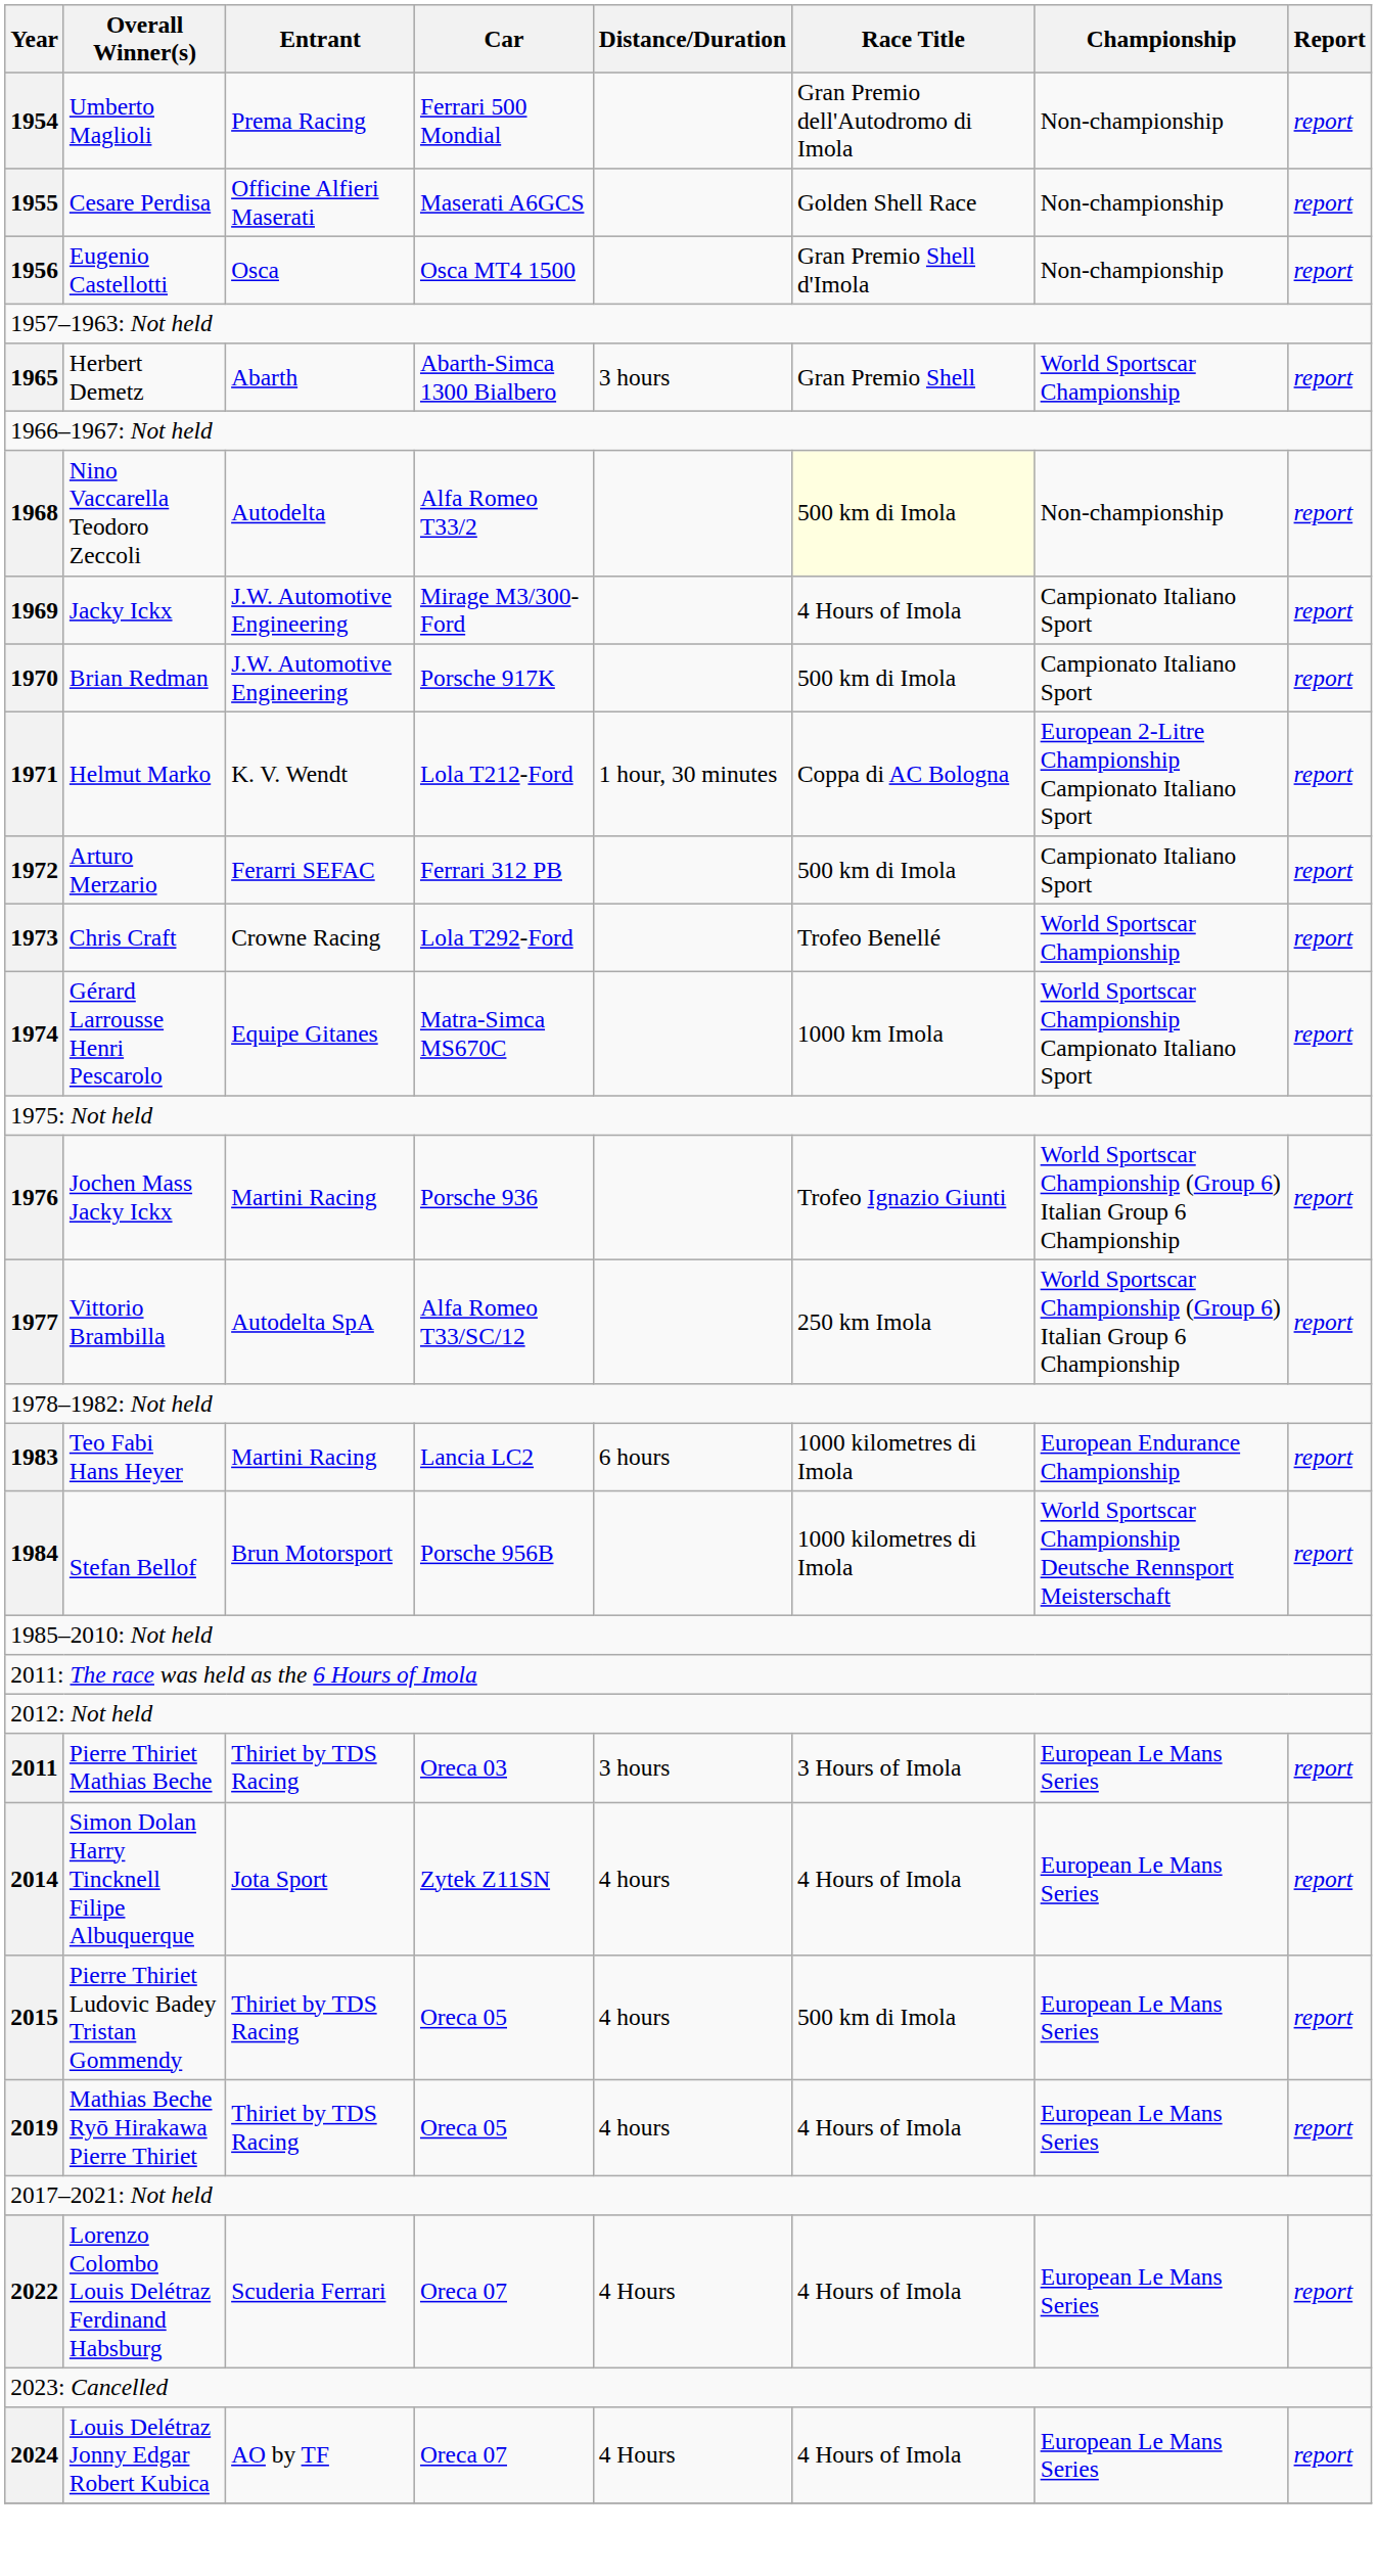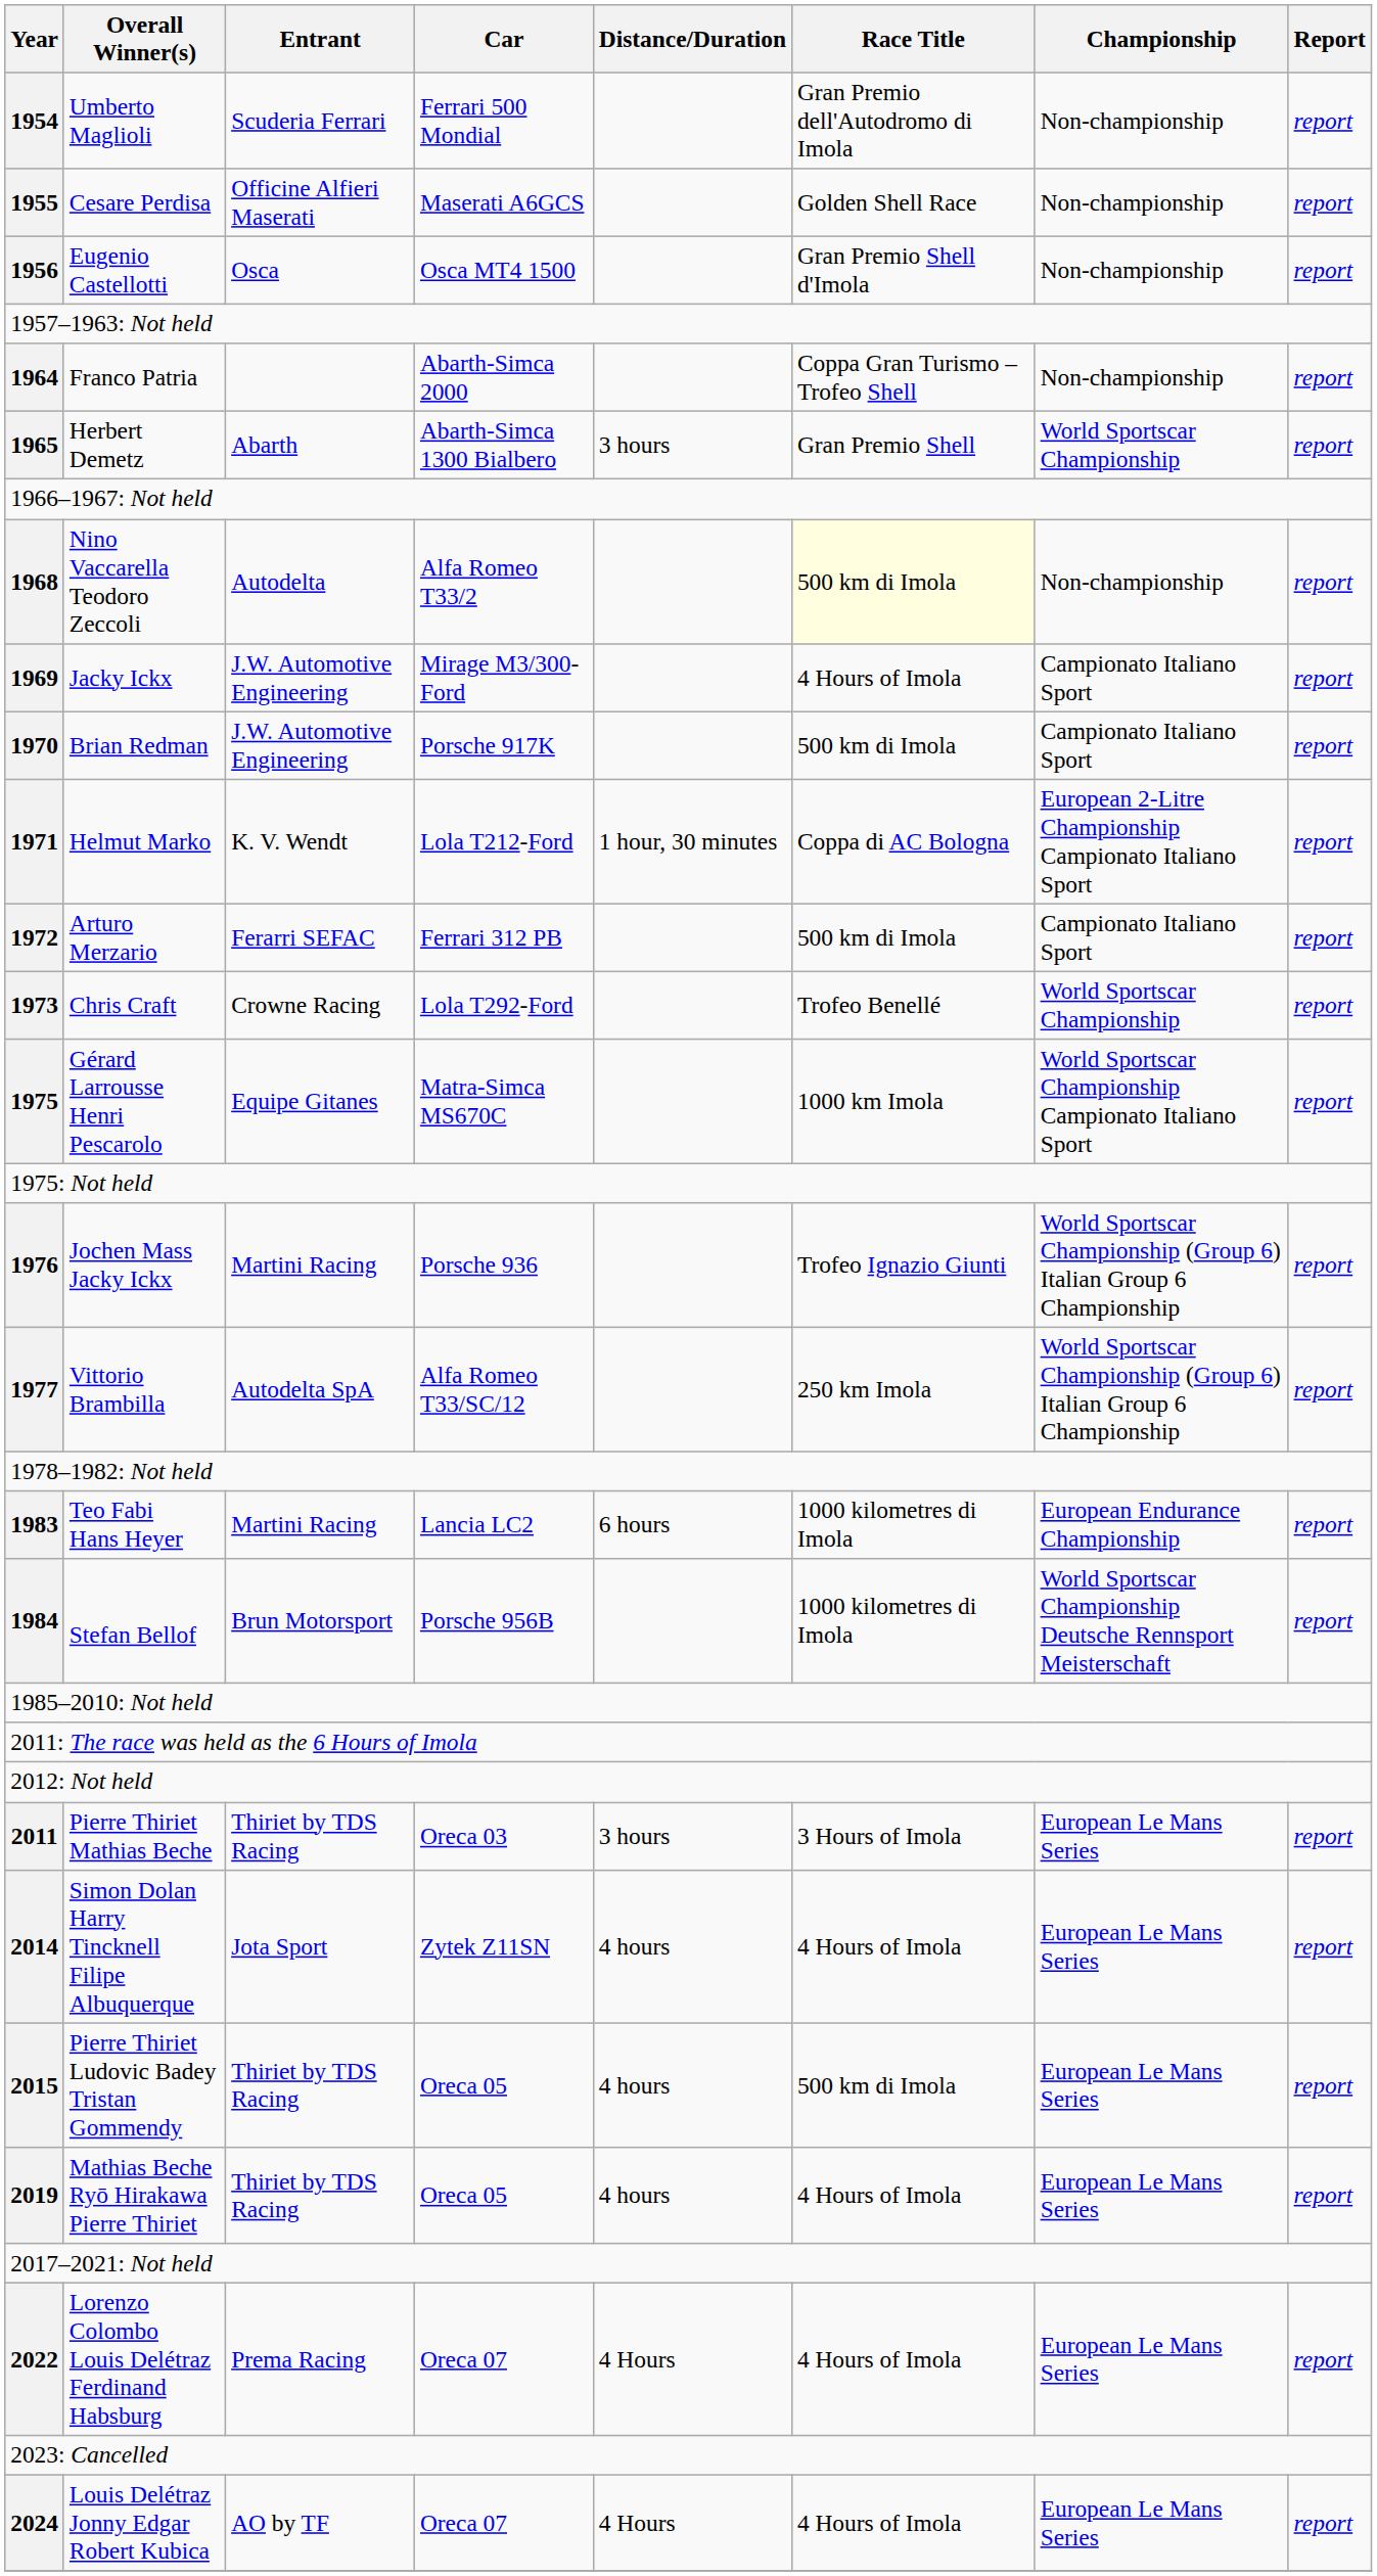 <table class="wikitable" style="font-size: 95%;">
 <tr>
 <th>Year</th>
 <th>Overall Winner(s)</th>
 <th>Entrant</th>
 <th>Car</th>
 <th>Distance/Duration</th>
 <th>Race Title</th>
 <th>Championship</th>
 <th>Report</th>
 </tr>
 <tr>
 <th>1954</th>
 <td> <a href='#'>Umberto Maglioli</a></td>
-<td> <a href='#'>Prema Racing</a></td>
+<td> <a href='#'>Scuderia Ferrari</a></td>
 <td><a href='#'>Ferrari 500 Mondial</a></td>
 <td></td>
 <td>Gran Premio dell'Autodromo di Imola</td>
 <td>Non-championship</td>
 <td><em><a href='#'>report</a></em></td>
 </tr>
 <tr>
 <th>1955</th>
 <td> <a href='#'>Cesare Perdisa</a></td>
 <td> <a href='#'>Officine Alfieri Maserati</a></td>
 <td><a href='#'>Maserati A6GCS</a></td>
 <td></td>
 <td>Golden Shell Race</td>
 <td>Non-championship</td>
 <td><em><a href='#'>report</a></em></td>
 </tr>
 <tr>
 <th>1956</th>
 <td> <a href='#'>Eugenio Castellotti</a></td>
 <td> <a href='#'>Osca</a></td>
 <td><a href='#'>Osca MT4 1500</a></td>
 <td></td>
 <td>Gran Premio <a href='#'>Shell</a> d'Imola</td>
 <td>Non-championship</td>
 <td><em><a href='#'>report</a></em></td>
 </tr>
 <tr>
 <td colspan=8>1957–1963: <em>Not held</em></td>
+</tr>
+<tr>
+<th>1964</th>
+<td> Franco Patria</td>
+<td></td>
+<td><a href='#'>Abarth-Simca 2000</a></td>
+<td></td>
+<td>Coppa Gran Turismo – Trofeo <a href='#'>Shell</a></td>
+<td>Non-championship</td>
+<td><em><a href='#'>report</a></em></td>
 </tr>
 <tr>
 <th>1965</th>
 <td> Herbert Demetz</td>
 <td> <a href='#'>Abarth</a></td>
 <td><a href='#'>Abarth-Simca 1300 Bialbero</a></td>
 <td>3 hours</td>
 <td>Gran Premio <a href='#'>Shell</a></td>
 <td><a href='#'>World Sportscar Championship</a></td>
 <td><em><a href='#'>report</a></em></td>
 </tr>
 <tr>
 <td colspan=8>1966–1967: <em>Not held</em></td>
 </tr>
 <tr>
 <th>1968</th>
 <td> <a href='#'>Nino Vaccarella</a><br> Teodoro Zeccoli</td>
 <td> <a href='#'>Autodelta</a></td>
 <td><a href='#'>Alfa Romeo T33/2</a></td>
 <td></td>
 <td style="background: lightyellow;">500 km di Imola</td>
 <td>Non-championship</td>
 <td><em><a href='#'>report</a></em></td>
 </tr>
 <tr>
 <th>1969</th>
 <td> <a href='#'>Jacky Ickx</a></td>
 <td> <a href='#'>J.W. Automotive Engineering</a></td>
 <td><a href='#'>Mirage M3/300</a>-<a href='#'>Ford</a></td>
 <td></td>
 <td>4 Hours of Imola</td>
 <td>Campionato Italiano Sport</td>
 <td><em><a href='#'>report</a></em></td>
 </tr>
 <tr>
 <th>1970</th>
 <td> <a href='#'>Brian Redman</a></td>
 <td> <a href='#'>J.W. Automotive Engineering</a></td>
 <td><a href='#'>Porsche 917K</a></td>
 <td></td>
 <td>500 km di Imola</td>
 <td>Campionato Italiano Sport</td>
 <td><em><a href='#'>report</a></em></td>
 </tr>
 <tr>
 <th>1971</th>
 <td> <a href='#'>Helmut Marko</a></td>
 <td> K. V. Wendt</td>
 <td><a href='#'>Lola T212</a>-<a href='#'>Ford</a></td>
 <td>1 hour, 30 minutes</td>
 <td>Coppa di <a href='#'>AC Bologna</a></td>
 <td><a href='#'>European 2-Litre Championship</a><br>Campionato Italiano Sport</td>
 <td><em><a href='#'>report</a></em></td>
 </tr>
 <tr>
 <th>1972</th>
 <td> <a href='#'>Arturo Merzario</a></td>
 <td> <a href='#'>Ferarri SEFAC</a></td>
 <td><a href='#'>Ferrari 312 PB</a></td>
 <td></td>
 <td>500 km di Imola</td>
 <td>Campionato Italiano Sport</td>
 <td><em><a href='#'>report</a></em></td>
 </tr>
 <tr>
 <th>1973</th>
 <td> <a href='#'>Chris Craft</a></td>
 <td> Crowne Racing</td>
 <td><a href='#'>Lola T292</a>-<a href='#'>Ford</a></td>
 <td></td>
 <td>Trofeo Benellé</td>
 <td><a href='#'>World Sportscar Championship</a></td>
 <td><em><a href='#'>report</a></em></td>
 </tr>
 <tr>
-<th>1974</th>
+<th>1975</th>
 <td> <a href='#'>Gérard Larrousse</a><br> <a href='#'>Henri Pescarolo</a></td>
 <td> <a href='#'>Equipe Gitanes</a></td>
 <td><a href='#'>Matra-Simca MS670C</a></td>
 <td></td>
 <td>1000 km Imola</td>
 <td><a href='#'>World Sportscar Championship</a><br>Campionato Italiano Sport</td>
 <td><em><a href='#'>report</a></em></td>
 </tr>
 <tr>
 <td colspan=8>1975: <em>Not held</em></td>
 </tr>
 <tr>
 <th>1976</th>
 <td> <a href='#'>Jochen Mass</a><br> <a href='#'>Jacky Ickx</a></td>
 <td> <a href='#'>Martini Racing</a></td>
 <td><a href='#'>Porsche 936</a></td>
 <td></td>
 <td>Trofeo <a href='#'>Ignazio Giunti</a></td>
 <td><a href='#'>World Sportscar Championship</a> (<a href='#'>Group 6</a>)<br>Italian Group 6 Championship</td>
 <td><em><a href='#'>report</a></em></td>
 </tr>
 <tr>
 <th>1977</th>
 <td> <a href='#'>Vittorio Brambilla</a></td>
 <td> <a href='#'>Autodelta SpA</a></td>
 <td><a href='#'>Alfa Romeo T33/SC/12</a></td>
 <td></td>
 <td>250 km Imola</td>
 <td><a href='#'>World Sportscar Championship</a> (<a href='#'>Group 6</a>)<br>Italian Group 6 Championship</td>
 <td><em><a href='#'>report</a></em></td>
 </tr>
 <tr>
 <td colspan=8>1978–1982: <em>Not held</em></td>
 </tr>
 <tr>
 <th>1983</th>
 <td> <a href='#'>Teo Fabi</a><br> <a href='#'>Hans Heyer</a></td>
 <td> <a href='#'>Martini Racing</a></td>
 <td><a href='#'>Lancia LC2</a></td>
 <td>6 hours</td>
 <td>1000 kilometres di Imola</td>
 <td><a href='#'>European Endurance Championship</a></td>
 <td><em><a href='#'>report</a></em></td>
 </tr>
 <tr>
 <th>1984</th>
 <td><br> <a href='#'>Stefan Bellof</a></td>
 <td> <a href='#'>Brun Motorsport</a></td>
 <td><a href='#'>Porsche 956B</a></td>
 <td></td>
 <td>1000 kilometres di Imola</td>
 <td><a href='#'>World Sportscar Championship</a><br><a href='#'>Deutsche Rennsport Meisterschaft</a></td>
 <td><em><a href='#'>report</a></em></td>
 </tr>
 <tr>
 <td colspan=8>1985–2010: <em>Not held</em></td>
 </tr>
 <tr>
 <td colspan=8>2011: <em><a href='#'>The race</a> was held as the <a href='#'>6 Hours of Imola</a></em></td>
 </tr>
 <tr>
 <td colspan=8>2012: <em>Not held</em></td>
 </tr>
 <tr>
 <th>2011</th>
 <td> <a href='#'>Pierre Thiriet</a><br> <a href='#'>Mathias Beche</a></td>
 <td> <a href='#'>Thiriet by TDS Racing</a></td>
 <td><a href='#'>Oreca 03</a></td>
 <td>3 hours</td>
 <td>3 Hours of Imola</td>
 <td><a href='#'>European Le Mans Series</a></td>
 <td><em><a href='#'>report</a></em></td>
 </tr>
 <tr>
 <th>2014</th>
 <td> <a href='#'>Simon Dolan</a><br> <a href='#'>Harry Tincknell</a><br> <a href='#'>Filipe Albuquerque</a></td>
 <td> <a href='#'>Jota Sport</a></td>
 <td><a href='#'>Zytek Z11SN</a></td>
 <td>4 hours</td>
 <td>4 Hours of Imola</td>
 <td><a href='#'>European Le Mans Series</a></td>
 <td><em><a href='#'>report</a></em></td>
 </tr>
 <tr>
 <th>2015</th>
 <td> <a href='#'>Pierre Thiriet</a><br> Ludovic Badey<br> <a href='#'>Tristan Gommendy</a></td>
 <td> <a href='#'>Thiriet by TDS Racing</a></td>
 <td><a href='#'>Oreca 05</a></td>
 <td>4 hours</td>
 <td>500 km di Imola</td>
 <td><a href='#'>European Le Mans Series</a></td>
 <td><em><a href='#'>report</a></em></td>
 </tr>
 <tr>
 <th>2019</th>
 <td> <a href='#'>Mathias Beche</a><br> <a href='#'>Ryō Hirakawa</a><br> <a href='#'>Pierre Thiriet</a></td>
 <td> <a href='#'>Thiriet by TDS Racing</a></td>
 <td><a href='#'>Oreca 05</a></td>
 <td>4 hours</td>
 <td>4 Hours of Imola</td>
 <td><a href='#'>European Le Mans Series</a></td>
 <td><em><a href='#'>report</a></em></td>
 </tr>
 <tr>
 <td colspan=8>2017–2021: <em>Not held</em></td>
 </tr>
 <tr>
 <th>2022</th>
 <td> <a href='#'>Lorenzo Colombo</a><br> <a href='#'>Louis Delétraz</a><br> <a href='#'>Ferdinand Habsburg</a></td>
-<td> <a href='#'>Scuderia Ferrari</a></td>
+<td> <a href='#'>Prema Racing</a></td>
 <td><a href='#'>Oreca 07</a></td>
 <td>4 Hours</td>
 <td>4 Hours of Imola</td>
 <td><a href='#'>European Le Mans Series</a></td>
 <td><em><a href='#'>report</a></em></td>
 </tr>
 <tr>
 <td colspan=8>2023: <em>Cancelled</em></td>
 </tr>
 <tr>
 <th>2024</th>
 <td> <a href='#'>Louis Delétraz</a><br> <a href='#'>Jonny Edgar</a><br> <a href='#'>Robert Kubica</a></td>
 <td> <a href='#'>AO</a> by <a href='#'>TF</a></td>
 <td><a href='#'>Oreca 07</a></td>
 <td>4 Hours</td>
 <td>4 Hours of Imola</td>
 <td><a href='#'>European Le Mans Series</a></td>
 <td><em><a href='#'>report</a></em></td>
 </tr>
 <tr>
 </tr>
 </table>
